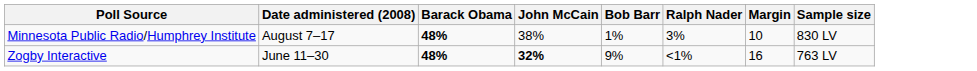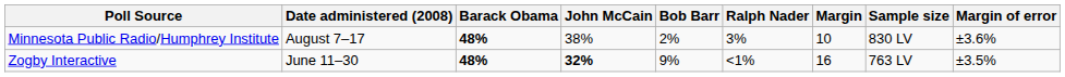 <table class="wikitable collapsible">
 <tr>
 <th>Poll Source</th>
 <th>Date administered (2008)</th>
 <th>Barack Obama</th>
 <th>John McCain</th>
 <th>Bob Barr</th>
 <th>Ralph Nader</th>
 <th>Margin</th>
 <th>Sample size</th>
+<th>Margin of error</th>
 </tr>
 <tr>
 <td><a href='#'>Minnesota Public Radio</a>/<a href='#'>Humphrey Institute</a></td>
 <td>August 7–17</td>
 <td><strong>48%</strong></td>
 <td>38%</td>
-<td>1%</td>
+<td>2%</td>
 <td>3%</td>
 <td>10</td>
 <td>830 LV</td>
+<td>±3.6%</td>
 </tr>
 <tr>
 <td><a href='#'>Zogby Interactive</a></td>
 <td>June 11–30</td>
 <td><strong>48%</strong></td>
 <td><strong>32%</strong></td>
 <td>9%</td>
 <td><1%</td>
 <td>16</td>
 <td>763 LV</td>
+<td>±3.5%</td>
 </tr>
 </table>
